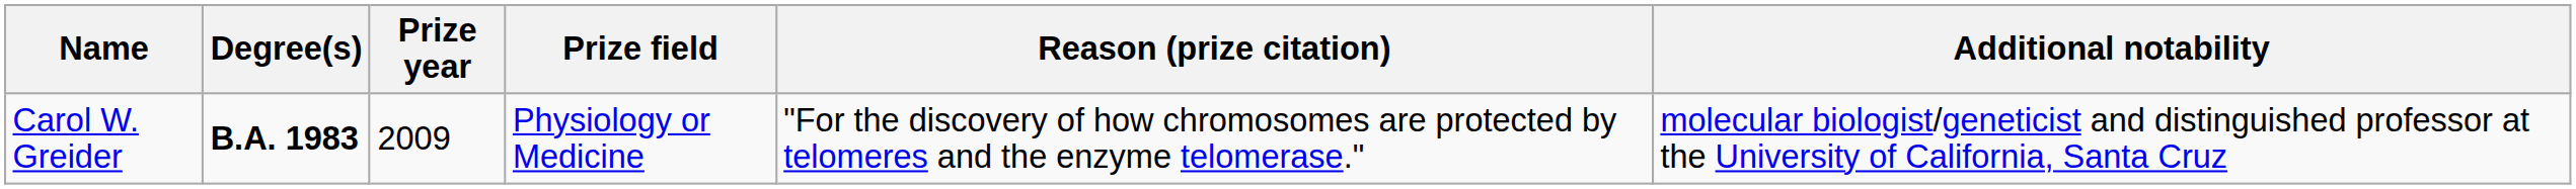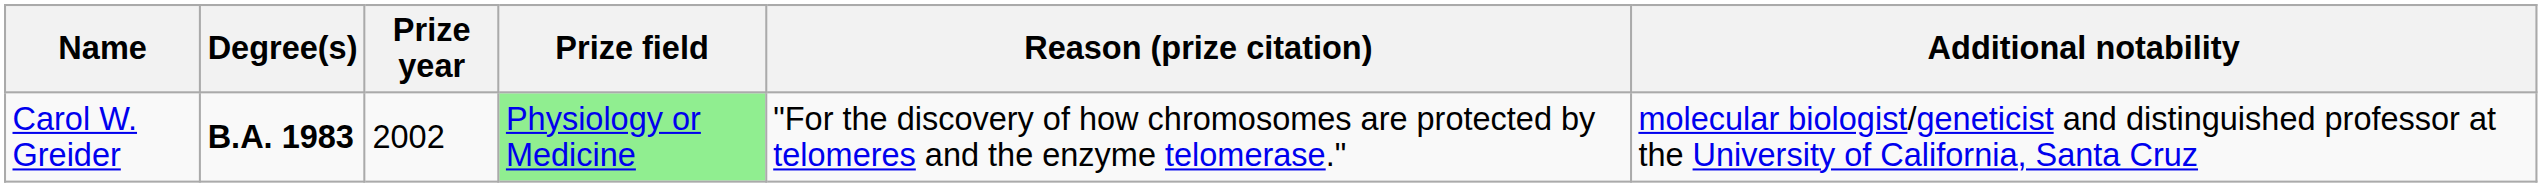 <table class = "wikitable sortable">
 <tr>
 <th scope = "col">Name</th>
 <th scope = "col" class="unsortable">Degree(s)</th>
 <th scope = "col">Prize year</th>
 <th scope = "col">Prize field</th>
 <th scope = "col" class="unsortable">Reason (prize citation)</th>
 <th scope = "col" class="unsortable">Additional notability</th>
 </tr>
 <tr>
 <td data-sort-value="Greider, Carol W."><a href='#'>Carol W. Greider</a></td>
 <td><strong>B.A. 1983</strong></td>
-<td>2009</td>
-<td><a href='#'>Physiology or Medicine</a></td>
+<td>2002</td>
+<td style="background: lightgreen;"><a href='#'>Physiology or Medicine</a></td>
 <td>"For the discovery of how chromosomes are protected by <a href='#'>telomeres</a> and the enzyme <a href='#'>telomerase</a>."</td>
 <td><a href='#'>molecular biologist</a>/<a href='#'>geneticist</a> and distinguished professor at the <a href='#'>University of California, Santa Cruz</a></td>
 </tr>
 </table>
